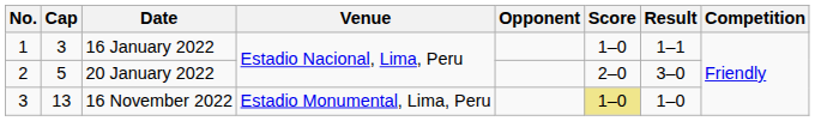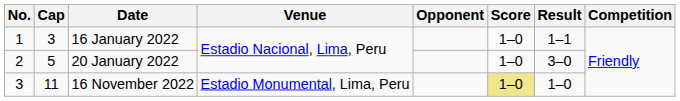 <table class="wikitable sortable">
 <tr>
 <th scope=col>No.</th>
 <th scope=col>Cap</th>
 <th scope=col>Date</th>
 <th scope=col>Venue</th>
 <th scope=col>Opponent</th>
 <th scope=col>Score</th>
 <th scope=col>Result</th>
 <th scope=col>Competition</th>
 </tr>
 <tr>
 <td align=center>1</td>
 <td align=center>3</td>
 <td>16 January 2022</td>
 <td rowspan=2><a href='#'>Estadio Nacional</a>, <a href='#'>Lima</a>, Peru</td>
 <td></td>
 <td align=center>1–0</td>
 <td align=center>1–1</td>
 <td rowspan=3><a href='#'>Friendly</a></td>
 </tr>
 <tr>
 <td align=center>2</td>
 <td align=center>5</td>
 <td>20 January 2022</td>
 <td></td>
-<td align=center>2–0</td>
+<td align=center>1–0</td>
 <td align=center>3–0</td>
 </tr>
 <tr>
 <td align=center>3</td>
-<td align=center>13</td>
+<td align=center>11</td>
 <td>16 November 2022</td>
 <td><a href='#'>Estadio Monumental</a>, Lima, Peru</td>
 <td></td>
 <td align=center style="background: khaki;">1–0</td>
 <td align=center>1–0</td>
 </tr>
 </table>
